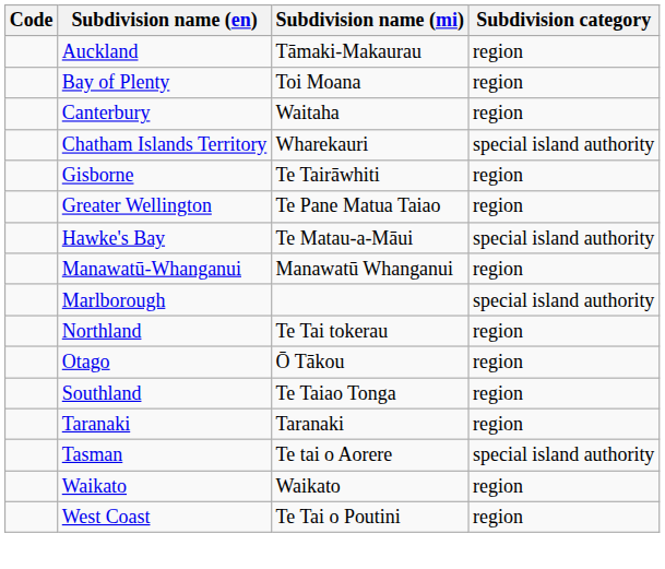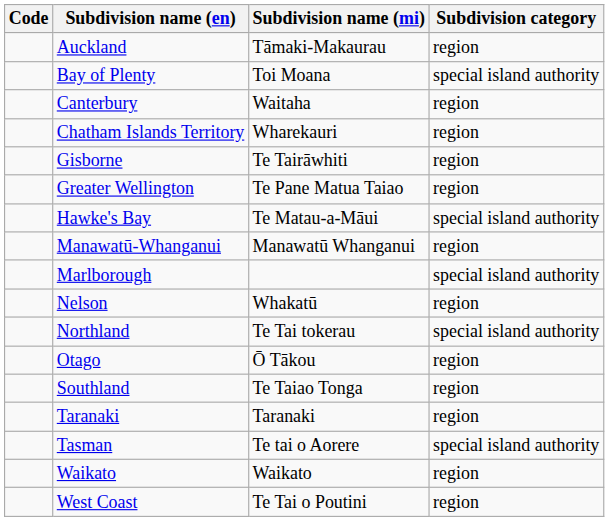 <table class="wikitable sortable">
 <tr>
 <th>Code</th>
 <th>Subdivision name (<a href='#'>en</a>)</th>
 <th>Subdivision name (<a href='#'>mi</a>)</th>
 <th>Subdivision category</th>
 </tr>
 <tr>
 <td></td>
 <td><a href='#'>Auckland</a></td>
 <td>Tāmaki-Makaurau</td>
 <td>region</td>
 </tr>
 <tr>
 <td></td>
 <td><a href='#'>Bay of Plenty</a></td>
 <td>Toi Moana</td>
-<td>region</td>
+<td>special island authority</td>
 </tr>
 <tr>
 <td></td>
 <td><a href='#'>Canterbury</a></td>
 <td>Waitaha</td>
 <td>region</td>
 </tr>
 <tr>
 <td></td>
 <td><a href='#'>Chatham Islands Territory</a></td>
 <td>Wharekauri</td>
-<td>special island authority</td>
+<td>region</td>
 </tr>
 <tr>
 <td></td>
 <td><a href='#'>Gisborne</a></td>
 <td>Te Tairāwhiti</td>
 <td>region</td>
 </tr>
 <tr>
 <td></td>
 <td><a href='#'>Greater Wellington</a></td>
 <td>Te Pane Matua Taiao</td>
 <td>region</td>
 </tr>
 <tr>
 <td></td>
 <td><a href='#'>Hawke's Bay</a></td>
 <td>Te Matau-a-Māui</td>
 <td>special island authority</td>
 </tr>
 <tr>
 <td></td>
 <td><a href='#'>Manawatū-Whanganui</a></td>
 <td>Manawatū Whanganui</td>
 <td>region</td>
 </tr>
 <tr>
 <td></td>
 <td><a href='#'>Marlborough</a></td>
 <td></td>
 <td>special island authority</td>
 </tr>
 <tr>
 <td></td>
+<td><a href='#'>Nelson</a></td>
+<td>Whakatū</td>
+<td>region</td>
+</tr>
+<tr>
+<td></td>
 <td><a href='#'>Northland</a></td>
 <td>Te Tai tokerau</td>
-<td>region</td>
+<td>special island authority</td>
 </tr>
 <tr>
 <td></td>
 <td><a href='#'>Otago</a></td>
 <td>Ō Tākou</td>
 <td>region</td>
 </tr>
 <tr>
 <td></td>
 <td><a href='#'>Southland</a></td>
 <td>Te Taiao Tonga</td>
 <td>region</td>
 </tr>
 <tr>
 <td></td>
 <td><a href='#'>Taranaki</a></td>
 <td>Taranaki</td>
 <td>region</td>
 </tr>
 <tr>
 <td></td>
 <td><a href='#'>Tasman</a></td>
 <td>Te tai o Aorere</td>
 <td>special island authority</td>
 </tr>
 <tr>
 <td></td>
 <td><a href='#'>Waikato</a></td>
 <td>Waikato</td>
 <td>region</td>
 </tr>
 <tr>
 <td></td>
 <td><a href='#'>West Coast</a></td>
 <td>Te Tai o Poutini</td>
 <td>region</td>
 </tr>
 </table>
